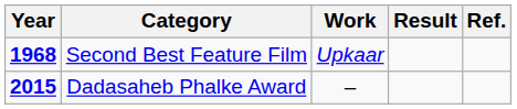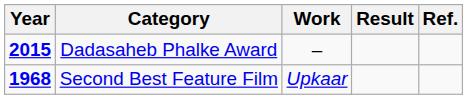 <table class="wikitable" style="text-align:center;">
 <tr>
 <th>Year</th>
 <th>Category</th>
 <th>Work</th>
 <th>Result</th>
 <th>Ref.</th>
 </tr>
 <tr>
+<td><strong><a href='#'>2015</a></strong></td>
+<td><a href='#'>Dadasaheb Phalke Award</a></td>
+<td>–</td>
+<td></td>
+<td></td>
+</tr>
+<tr>
 <td><strong><a href='#'>1968</a></strong></td>
 <td><a href='#'>Second Best Feature Film</a></td>
 <td><em><a href='#'>Upkaar</a></em></td>
 <td></td>
 <td></td>
 </tr>
-<tr>
-<td><strong><a href='#'>2015</a></strong></td>
-<td><a href='#'>Dadasaheb Phalke Award</a></td>
-<td>–</td>
-<td></td>
-<td></td>
-</tr>
 </table>
